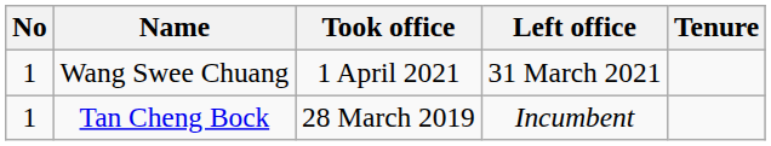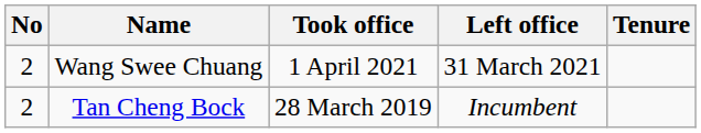 <table class="wikitable" style="text-align:center;">
 <tr>
 <th>No</th>
 <th>Name</th>
 <th>Took office</th>
 <th>Left office</th>
 <th>Tenure</th>
 </tr>
 <tr>
-<td>1</td>
+<td>2</td>
 <td>Wang Swee Chuang</td>
 <td>1 April 2021</td>
 <td>31 March 2021</td>
 <td></td>
 </tr>
 <tr>
-<td>1</td>
+<td>2</td>
 <td><a href='#'>Tan Cheng Bock</a></td>
 <td>28 March 2019</td>
 <td><em>Incumbent</em></td>
 <td></td>
 </tr>
 </table>
